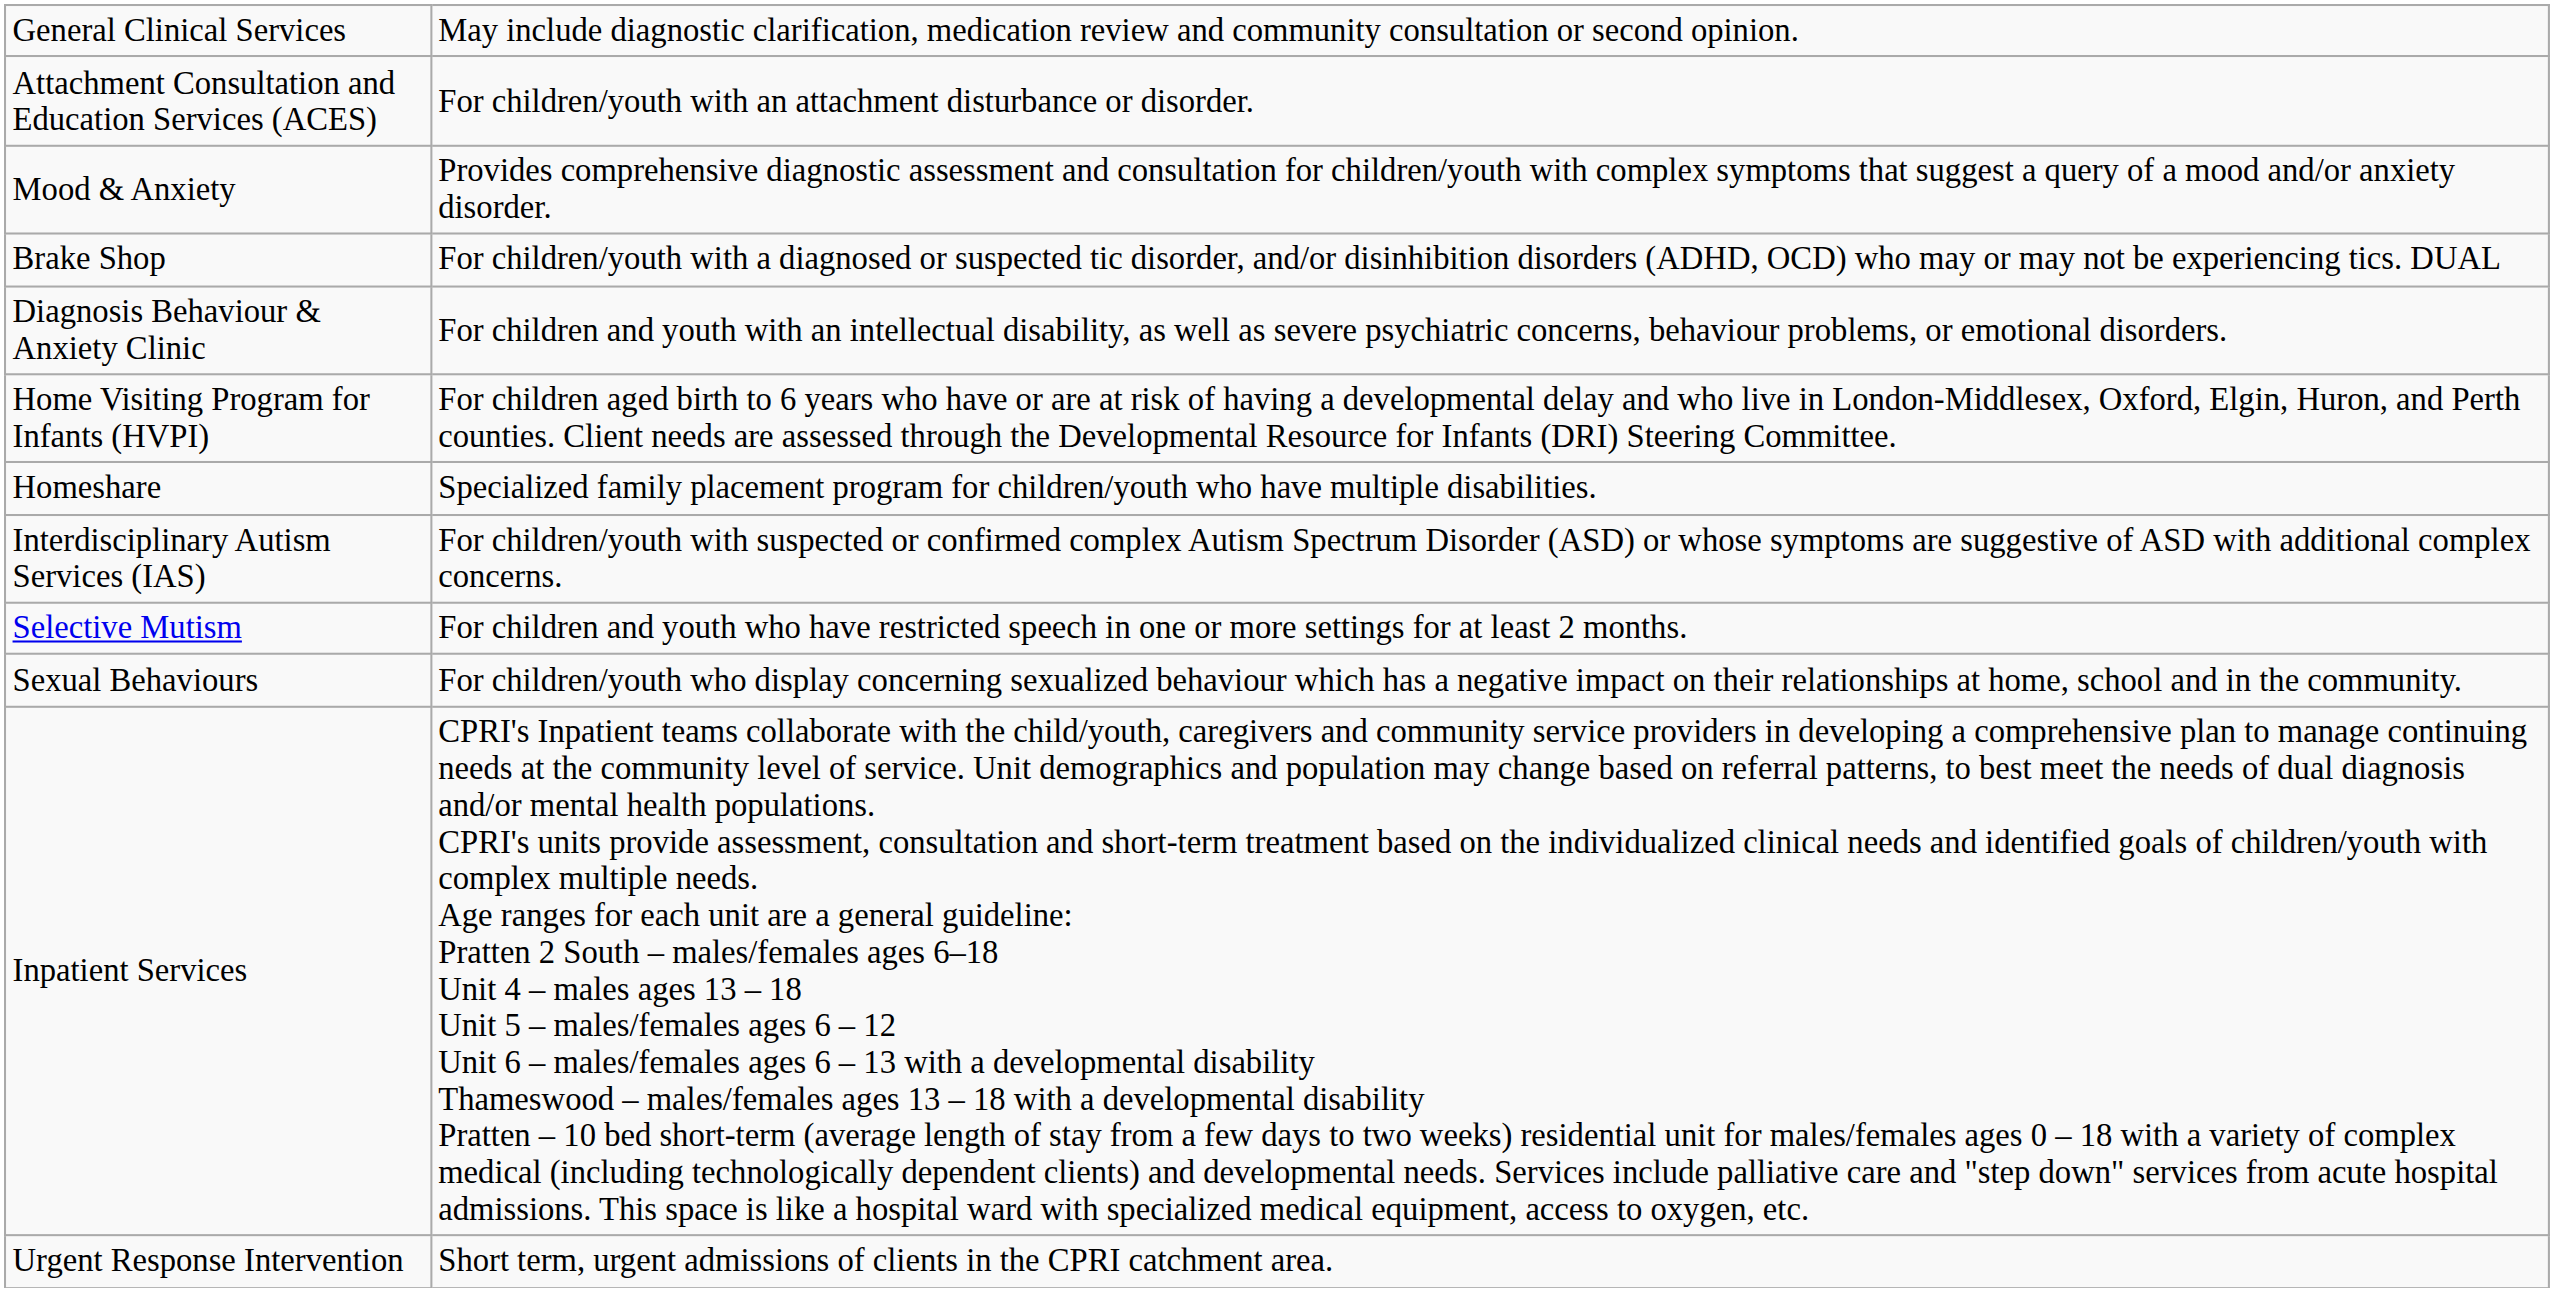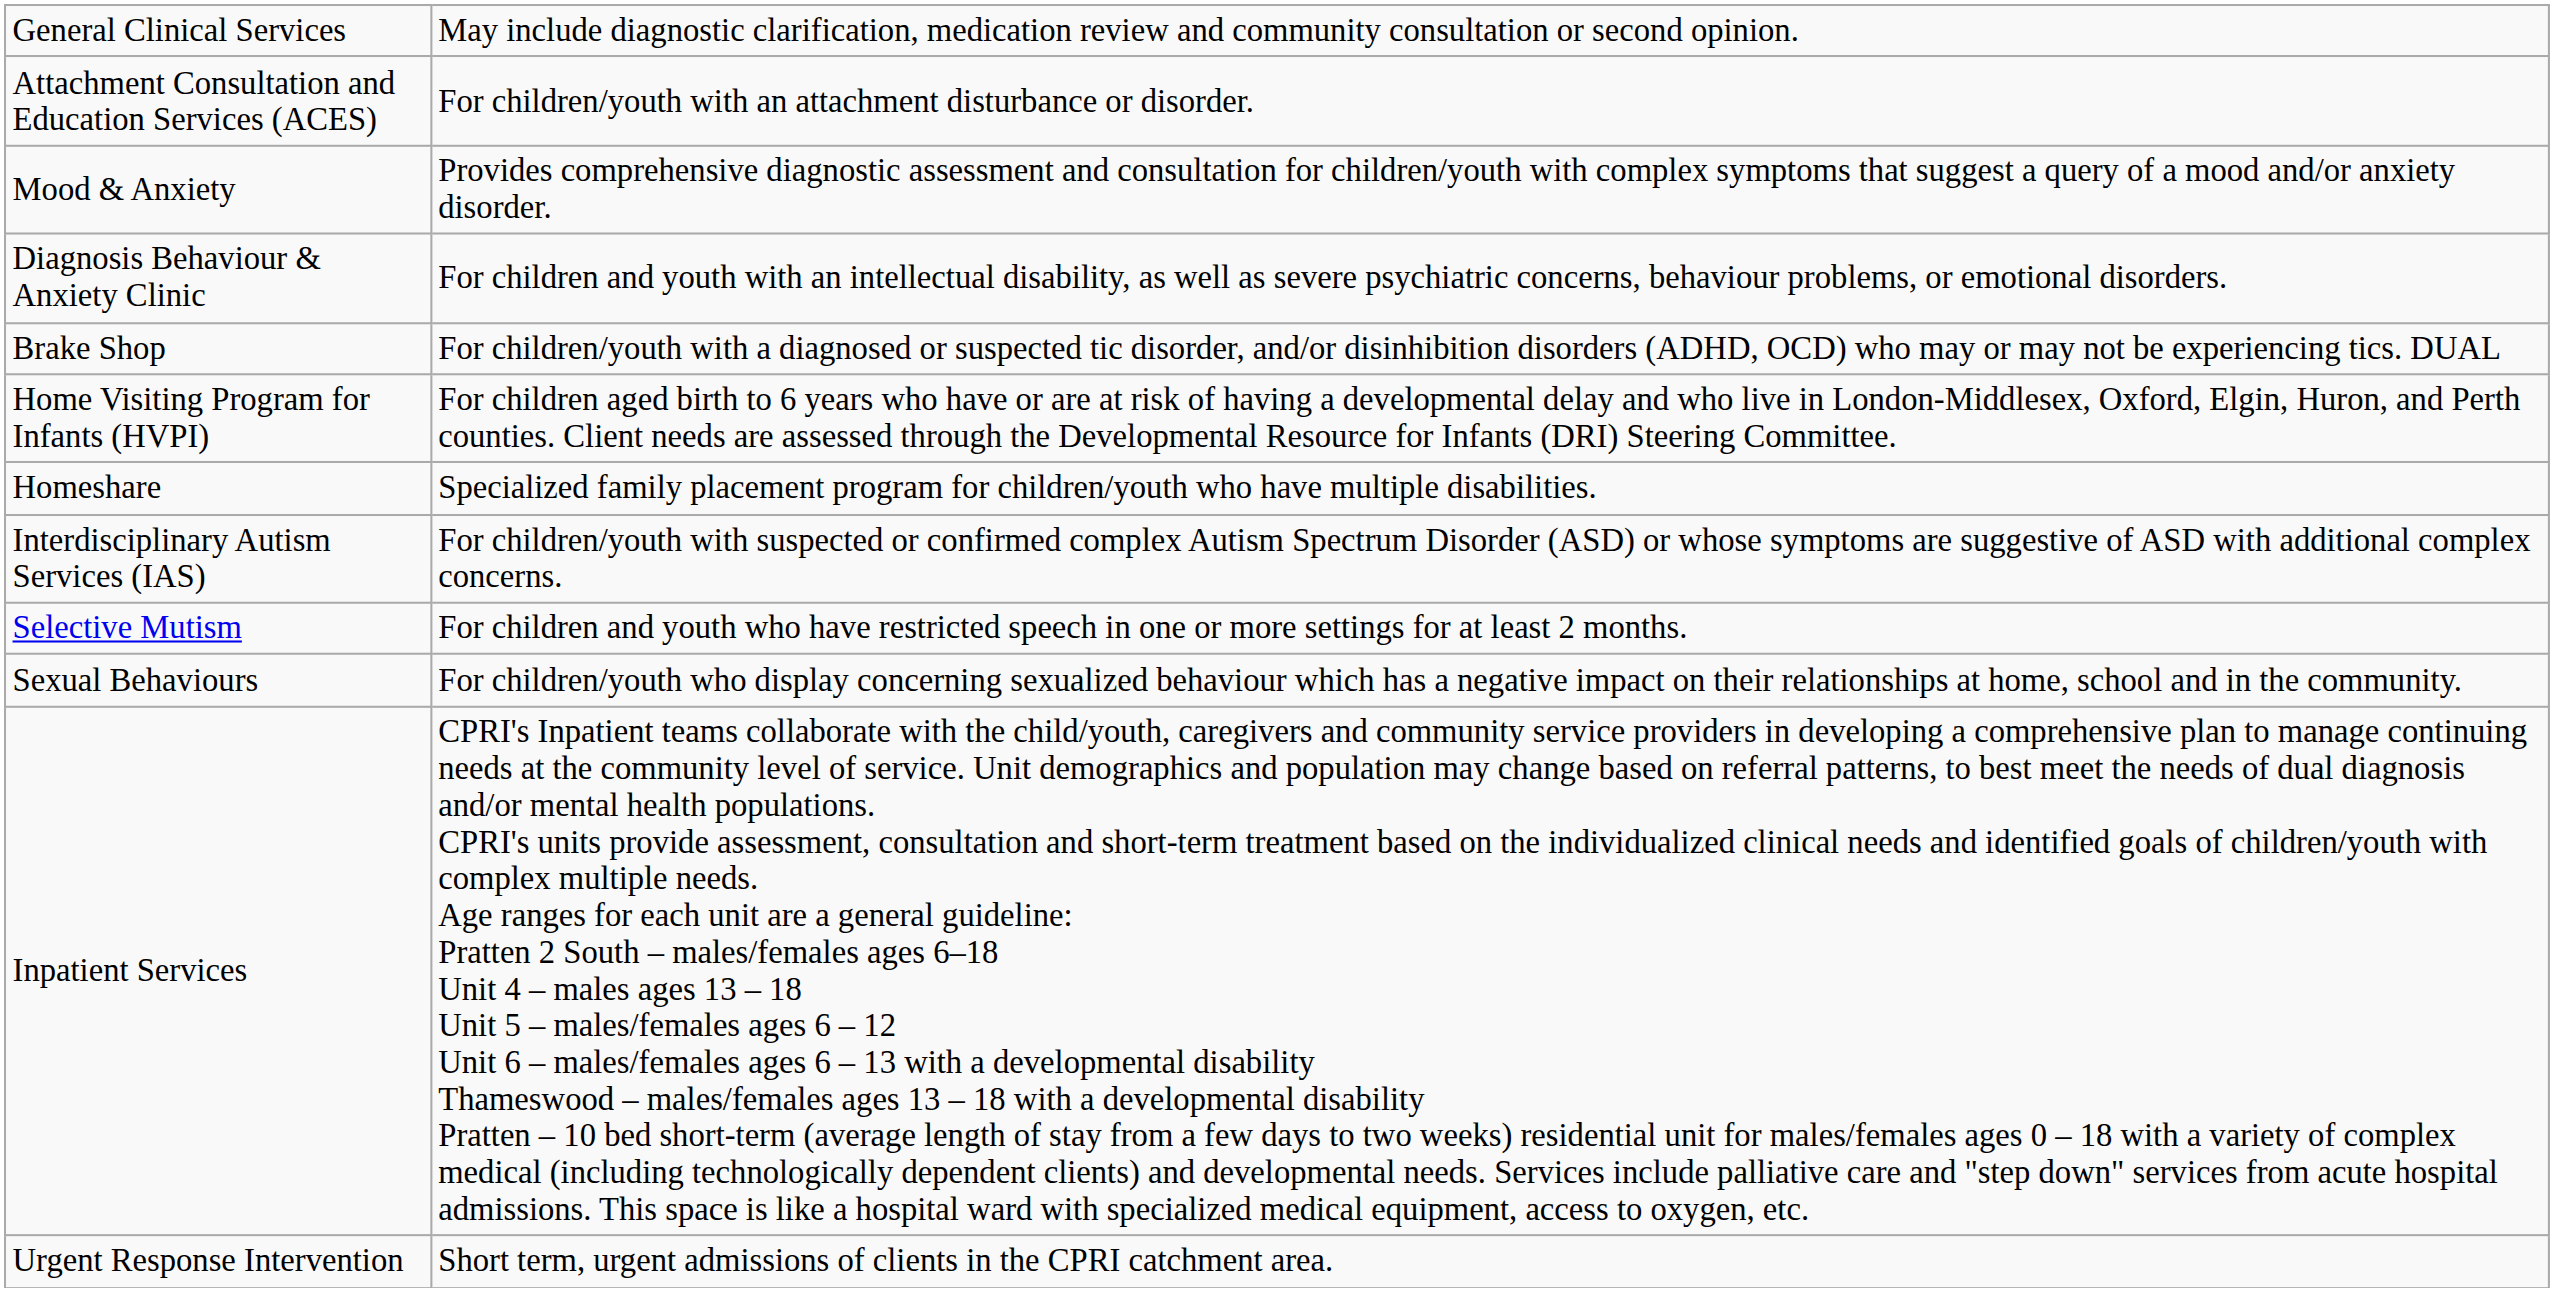 <table class="wikitable">
 <tr>
 <td>General Clinical Services</td>
 <td>May include diagnostic clarification, medication review and community consultation or second opinion.</td>
 </tr>
 <tr>
 <td>Attachment Consultation and Education Services (ACES)</td>
 <td>For children/youth with an attachment disturbance or disorder.</td>
 </tr>
 <tr>
 <td>Mood & Anxiety</td>
 <td>Provides comprehensive diagnostic assessment and consultation for children/youth with complex symptoms that suggest a query of a mood and/or anxiety disorder.</td>
 </tr>
 <tr>
+<td>Diagnosis Behaviour & Anxiety Clinic</td>
+<td>For children and youth with an intellectual disability, as well as severe psychiatric concerns, behaviour problems, or emotional disorders.</td>
+</tr>
+<tr>
 <td>Brake Shop</td>
 <td>For children/youth with a diagnosed or suspected tic disorder, and/or disinhibition disorders (ADHD, OCD) who may or may not be experiencing tics. DUAL</td>
-</tr>
-<tr>
-<td>Diagnosis Behaviour & Anxiety Clinic</td>
-<td>For children and youth with an intellectual disability, as well as severe psychiatric concerns, behaviour problems, or emotional disorders.</td>
 </tr>
 <tr>
 <td>Home Visiting Program for Infants (HVPI)</td>
 <td>For children aged birth to 6 years who have or are at risk of having a developmental delay and who live in London-Middlesex, Oxford, Elgin, Huron, and Perth counties. Client needs are assessed through the Developmental Resource for Infants (DRI) Steering Committee.</td>
 </tr>
 <tr>
 <td>Homeshare</td>
 <td>Specialized family placement program for children/youth who have multiple disabilities.</td>
 </tr>
 <tr>
 <td>Interdisciplinary Autism Services (IAS)</td>
 <td>For children/youth with suspected or confirmed complex Autism Spectrum Disorder (ASD) or whose symptoms are suggestive of ASD with additional complex concerns.</td>
 </tr>
 <tr>
 <td><a href='#'>Selective Mutism</a></td>
 <td>For children and youth who have restricted speech in one or more settings for at least 2 months.</td>
 </tr>
 <tr>
 <td>Sexual Behaviours</td>
 <td>For children/youth who display concerning sexualized behaviour which has a negative impact on their relationships at home, school and in the community.</td>
 </tr>
 <tr>
 <td>Inpatient Services</td>
 <td>CPRI's Inpatient teams collaborate with the child/youth, caregivers and community service providers in developing a comprehensive plan to manage continuing needs at the community level of service. Unit demographics and population may change based on referral patterns, to best meet the needs of dual diagnosis and/or mental health populations.<br>CPRI's units provide assessment, consultation and short-term treatment based on the individualized clinical needs and identified goals of children/youth with complex multiple needs.<br>Age ranges for each unit are a general guideline:<br>Pratten 2 South – males/females ages 6–18<br>Unit 4 – males ages 13 – 18<br>Unit 5 – males/females ages 6 – 12<br>Unit 6 – males/females ages 6 – 13 with a developmental disability<br>Thameswood – males/females ages 13 – 18 with a developmental disability<br>Pratten – 10 bed short-term (average length of stay from a few days to two weeks) residential unit for males/females ages 0 – 18 with a variety of complex medical (including technologically dependent clients) and developmental needs.  Services include palliative care and "step down" services from acute hospital admissions.  This space is like a hospital ward with specialized medical equipment, access to oxygen, etc.</td>
 </tr>
 <tr>
 <td>Urgent Response Intervention</td>
 <td>Short term, urgent admissions of clients in the CPRI catchment area.</td>
 </tr>
 </table>
